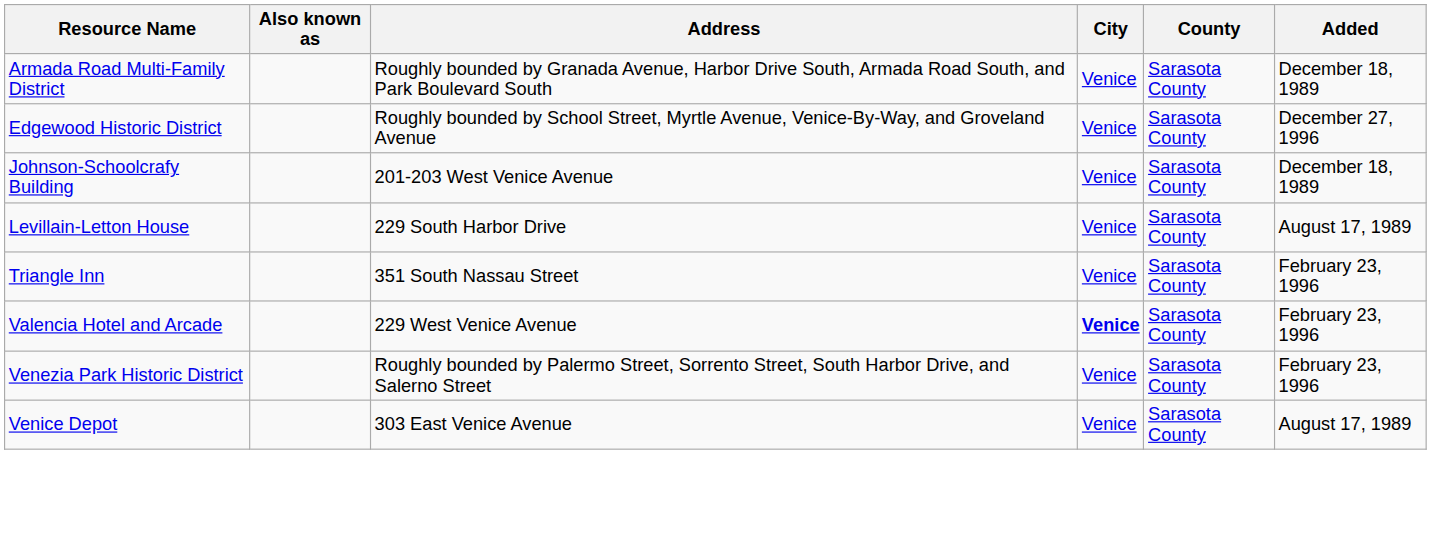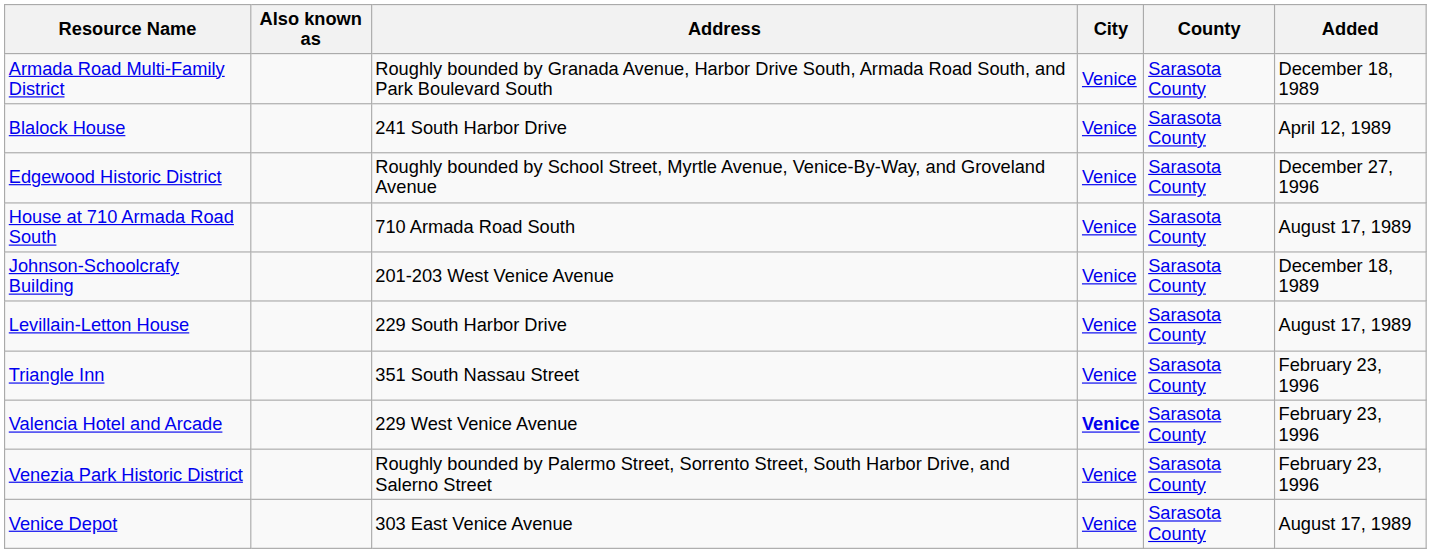 <table class="wikitable">
 <tr>
 <th>Resource Name</th>
 <th>Also known as</th>
 <th>Address</th>
 <th>City</th>
 <th>County</th>
 <th>Added</th>
 </tr>
 <tr>
 <td><a href='#'>Armada Road Multi-Family District</a></td>
 <td></td>
 <td>Roughly bounded by Granada Avenue, Harbor Drive South, Armada Road South, and Park Boulevard South</td>
 <td><a href='#'>Venice</a></td>
 <td><a href='#'>Sarasota County</a></td>
 <td>December 18, 1989</td>
 </tr>
 <tr>
+<td><a href='#'>Blalock House</a></td>
+<td></td>
+<td>241 South Harbor Drive</td>
+<td><a href='#'>Venice</a></td>
+<td><a href='#'>Sarasota County</a></td>
+<td>April 12, 1989</td>
+</tr>
+<tr>
 <td><a href='#'>Edgewood Historic District</a></td>
 <td></td>
 <td>Roughly bounded by School Street, Myrtle Avenue, Venice-By-Way, and Groveland Avenue</td>
 <td><a href='#'>Venice</a></td>
 <td><a href='#'>Sarasota County</a></td>
 <td>December 27, 1996</td>
+</tr>
+<tr>
+<td><a href='#'>House at 710 Armada Road South</a></td>
+<td></td>
+<td>710 Armada Road South</td>
+<td><a href='#'>Venice</a></td>
+<td><a href='#'>Sarasota County</a></td>
+<td>August 17, 1989</td>
 </tr>
 <tr>
 <td><a href='#'>Johnson-Schoolcrafy Building</a></td>
 <td></td>
 <td>201-203 West Venice Avenue</td>
 <td><a href='#'>Venice</a></td>
 <td><a href='#'>Sarasota County</a></td>
 <td>December 18, 1989</td>
 </tr>
 <tr>
 <td><a href='#'>Levillain-Letton House</a></td>
 <td></td>
 <td>229 South Harbor Drive</td>
 <td><a href='#'>Venice</a></td>
 <td><a href='#'>Sarasota County</a></td>
 <td>August 17, 1989</td>
 </tr>
 <tr>
 <td><a href='#'>Triangle Inn</a></td>
 <td></td>
 <td>351 South Nassau Street</td>
 <td><a href='#'>Venice</a></td>
 <td><a href='#'>Sarasota County</a></td>
 <td>February 23, 1996</td>
 </tr>
 <tr>
 <td><a href='#'>Valencia Hotel and Arcade</a></td>
 <td></td>
 <td>229 West Venice Avenue</td>
 <td><strong><a href='#'>Venice</a></strong></td>
 <td><a href='#'>Sarasota County</a></td>
 <td>February 23, 1996</td>
 </tr>
 <tr>
 <td><a href='#'>Venezia Park Historic District</a></td>
 <td></td>
 <td>Roughly bounded by Palermo Street, Sorrento Street, South Harbor Drive, and Salerno Street</td>
 <td><a href='#'>Venice</a></td>
 <td><a href='#'>Sarasota County</a></td>
 <td>February 23, 1996</td>
 </tr>
 <tr>
 <td><a href='#'>Venice Depot</a></td>
 <td></td>
 <td>303 East Venice Avenue</td>
 <td><a href='#'>Venice</a></td>
 <td><a href='#'>Sarasota County</a></td>
 <td>August 17, 1989</td>
 </tr>
 </table>
